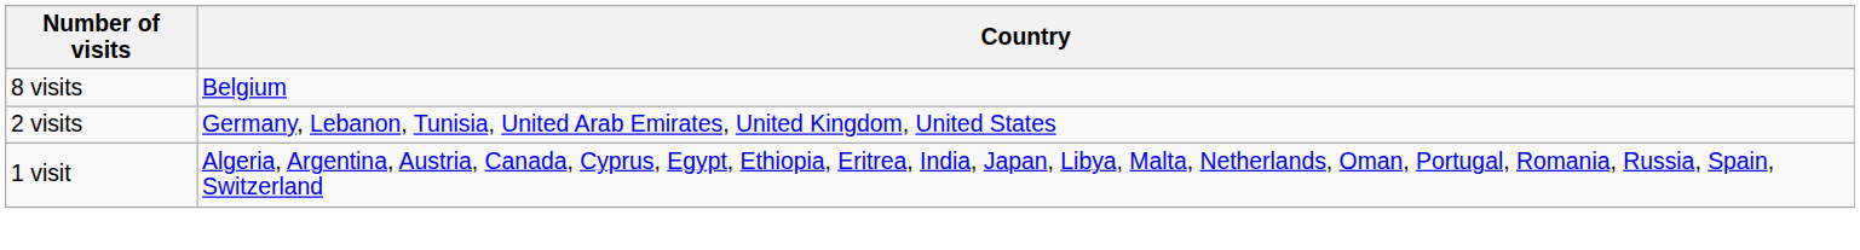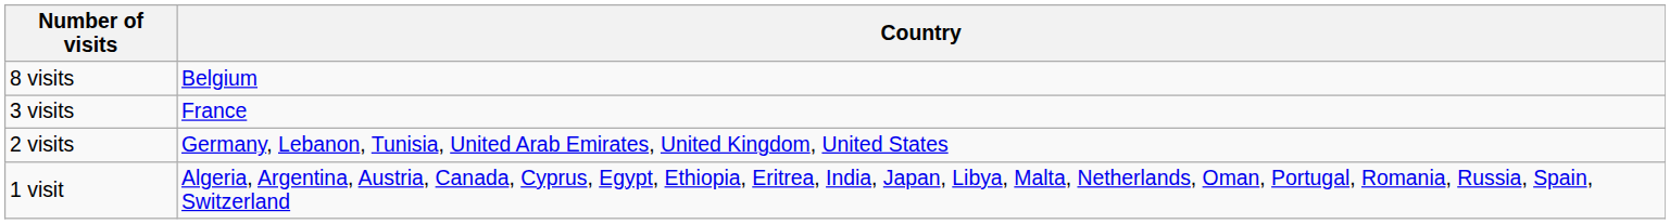 <table class="wikitable" style="margin: 1em auto 1em auto">
 <tr>
 <th>Number of visits</th>
 <th>Country</th>
 </tr>
 <tr>
 <td>8 visits</td>
 <td><a href='#'>Belgium</a></td>
 </tr>
 <tr>
+<td>3 visits</td>
+<td><a href='#'>France</a></td>
+</tr>
+<tr>
 <td>2 visits</td>
 <td><a href='#'>Germany</a>, <a href='#'>Lebanon</a>, <a href='#'>Tunisia</a>, <a href='#'>United Arab Emirates</a>, <a href='#'>United Kingdom</a>, <a href='#'>United States</a></td>
 </tr>
 <tr>
 <td>1 visit</td>
 <td><a href='#'>Algeria</a>, <a href='#'>Argentina</a>, <a href='#'>Austria</a>, <a href='#'>Canada</a>, <a href='#'>Cyprus</a>, <a href='#'>Egypt</a>, <a href='#'>Ethiopia</a>, <a href='#'>Eritrea</a>, <a href='#'>India</a>, <a href='#'>Japan</a>, <a href='#'>Libya</a>, <a href='#'>Malta</a>, <a href='#'>Netherlands</a>, <a href='#'>Oman</a>, <a href='#'>Portugal</a>, <a href='#'>Romania</a>, <a href='#'>Russia</a>, <a href='#'>Spain</a>, <a href='#'>Switzerland</a></td>
 </tr>
 </table>
